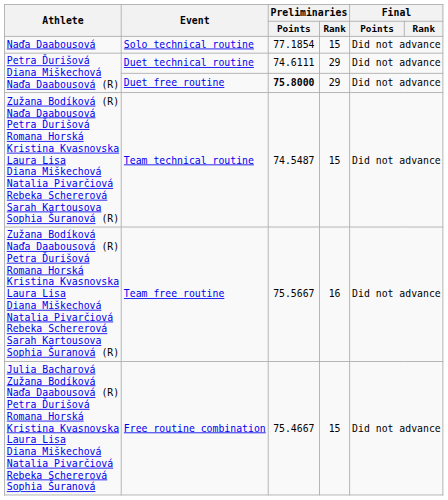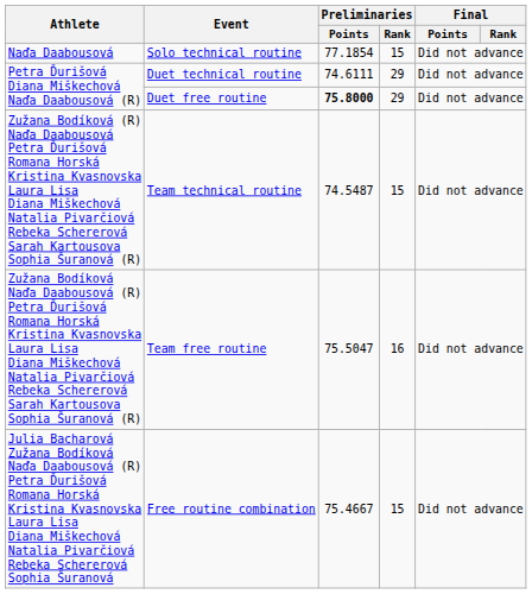 <table class=wikitable style="font-size:90%">
 <tr>
 <th rowspan="2">Athlete</th>
 <th rowspan="2">Event</th>
 <th colspan="2">Preliminaries</th>
 <th colspan="2">Final</th>
 </tr>
 <tr style="font-size:95%">
 <th>Points</th>
 <th>Rank</th>
 <th>Points</th>
 <th>Rank</th>
 </tr>
 <tr align=center>
 <td align=left><a href='#'>Naďa Daabousová</a></td>
 <td align=left><a href='#'>Solo technical routine</a></td>
 <td>77.1854</td>
 <td>15</td>
 <td colspan=2>Did not advance</td>
 </tr>
 <tr align=center>
 <td align=left rowspan=2><a href='#'>Petra Ďurišová</a><br><a href='#'>Diana Miškechová</a><br><a href='#'>Naďa Daabousová</a> (R)</td>
 <td align=left><a href='#'>Duet technical routine</a></td>
 <td>74.6111</td>
 <td>29</td>
 <td colspan=2>Did not advance</td>
 </tr>
 <tr align=center>
 <td align=left><a href='#'>Duet free routine</a></td>
 <td><strong>75.8000</strong></td>
 <td>29</td>
 <td colspan=2>Did not advance</td>
 </tr>
 <tr align=center>
 <td align=left><a href='#'>Zužana Bodíková</a> (R)<br><a href='#'>Naďa Daabousová</a><br><a href='#'>Petra Ďurišová</a><br><a href='#'>Romana Horská</a><br><a href='#'>Kristina Kvasnovska</a><br><a href='#'>Laura Lisa</a><br><a href='#'>Diana Miškechová</a><br><a href='#'>Natalia Pivarčiová</a><br><a href='#'>Rebeka Schererová</a><br><a href='#'>Sarah Kartousova</a><br><a href='#'>Sophia Šuranová</a> (R)</td>
 <td align=left><a href='#'>Team technical routine</a></td>
 <td>74.5487</td>
 <td>15</td>
 <td colspan=2>Did not advance</td>
 </tr>
 <tr align=center>
 <td align=left><a href='#'>Zužana Bodíková</a><br><a href='#'>Naďa Daabousová</a> (R)<br><a href='#'>Petra Ďurišová</a><br><a href='#'>Romana Horská</a><br><a href='#'>Kristina Kvasnovska</a><br><a href='#'>Laura Lisa</a><br><a href='#'>Diana Miškechová</a><br><a href='#'>Natalia Pivarčiová</a><br><a href='#'>Rebeka Schererová</a><br><a href='#'>Sarah Kartousova</a><br><a href='#'>Sophia Šuranová</a> (R)</td>
 <td align=left><a href='#'>Team free routine</a></td>
-<td>75.5667</td>
+<td>75.5047</td>
 <td>16</td>
 <td colspan=2>Did not advance</td>
 </tr>
 <tr align=center>
 <td align=left><a href='#'>Julia Bacharová</a><br><a href='#'>Zužana Bodíková</a><br><a href='#'>Naďa Daabousová</a> (R)<br><a href='#'>Petra Ďurišová</a><br><a href='#'>Romana Horská</a><br><a href='#'>Kristina Kvasnovska</a><br><a href='#'>Laura Lisa</a><br><a href='#'>Diana Miškechová</a><br><a href='#'>Natalia Pivarčiová</a><br><a href='#'>Rebeka Schererová</a><br><a href='#'>Sophia Šuranová</a></td>
 <td align=left><a href='#'>Free routine combination</a></td>
 <td>75.4667</td>
 <td>15</td>
 <td colspan=2>Did not advance</td>
 </tr>
 </table>
